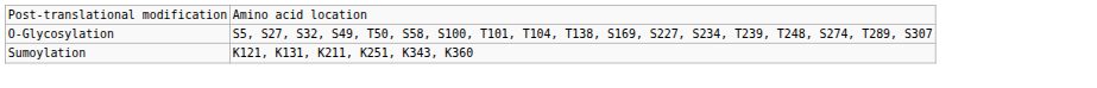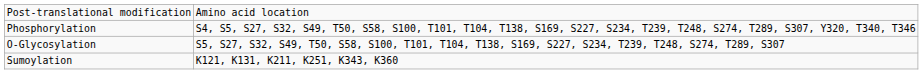 <table class="wikitable">
 <tr>
 <td>Post-translational modification</td>
 <td>Amino acid location</td>
+</tr>
+<tr>
+<td>Phosphorylation</td>
+<td>S4, S5, S27, S32, S49, T50, S58, S100, T101, T104, T138, S169, S227,  S234, T239, T248, S274, T289, S307, Y320, T340, T346</td>
 </tr>
 <tr>
 <td>O-Glycosylation</td>
 <td>S5, S27, S32, S49, T50, S58, S100, T101, T104, T138, S169, S227, S234,  T239, T248, S274, T289, S307</td>
 </tr>
 <tr>
 <td>Sumoylation</td>
 <td>K121, K131, K211, K251, K343, K360</td>
 </tr>
 </table>
